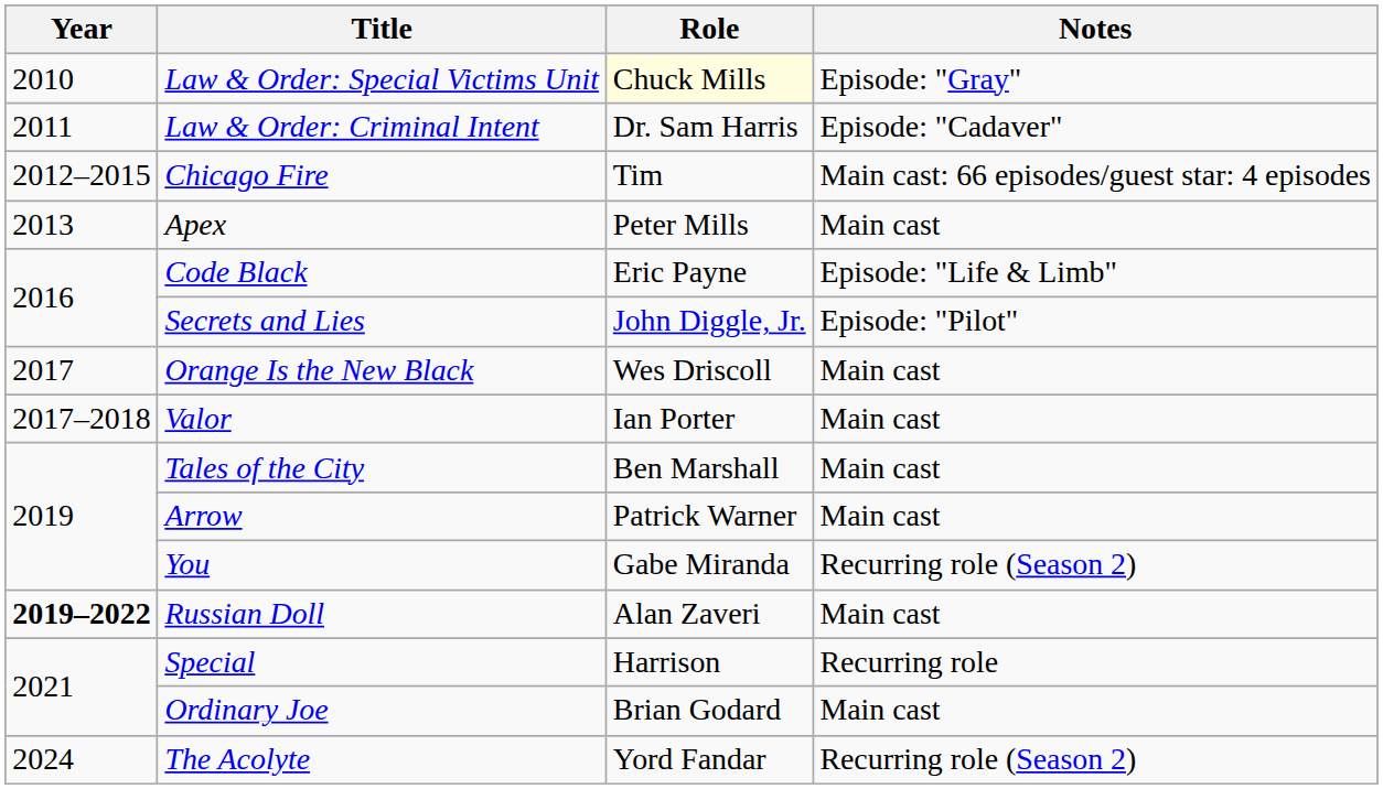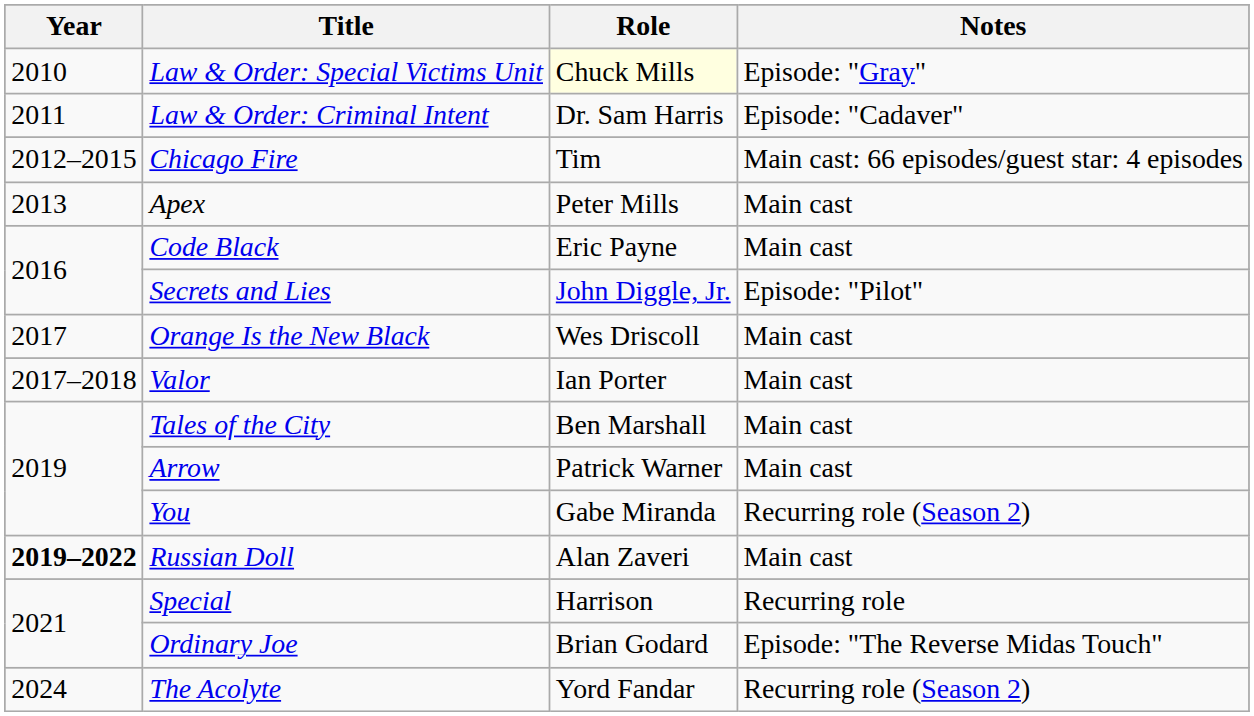 <table class="wikitable sortable">
 <tr>
 <th>Year</th>
 <th>Title</th>
 <th>Role</th>
 <th class="unsortable">Notes</th>
 </tr>
 <tr>
 <td>2010</td>
 <td><em><a href='#'>Law & Order: Special Victims Unit</a></em></td>
 <td style="background: lightyellow;">Chuck Mills</td>
 <td>Episode: "<a href='#'>Gray</a>"</td>
 </tr>
 <tr>
 <td>2011</td>
 <td><em><a href='#'>Law & Order: Criminal Intent</a></em></td>
 <td>Dr. Sam Harris</td>
 <td>Episode: "Cadaver"</td>
 </tr>
 <tr>
 <td>2012–2015</td>
 <td><em><a href='#'>Chicago Fire</a></em></td>
 <td>Tim</td>
 <td>Main cast: 66 episodes/guest star: 4 episodes</td>
 </tr>
 <tr>
 <td>2013</td>
 <td><em>Apex</em></td>
 <td>Peter Mills</td>
 <td>Main cast</td>
 </tr>
 <tr>
 <td rowspan=2>2016</td>
 <td><em><a href='#'>Code Black</a></em></td>
 <td>Eric Payne</td>
-<td>Episode: "Life & Limb"</td>
+<td>Main cast</td>
 </tr>
 <tr>
 <td><em><a href='#'>Secrets and Lies</a></em></td>
 <td><a href='#'>John Diggle, Jr.</a></td>
 <td>Episode: "Pilot"</td>
 </tr>
 <tr>
 <td>2017</td>
 <td><em><a href='#'>Orange Is the New Black</a></em></td>
 <td>Wes Driscoll</td>
 <td>Main cast</td>
 </tr>
 <tr>
 <td>2017–2018</td>
 <td><em><a href='#'>Valor</a></em></td>
 <td>Ian Porter</td>
 <td>Main cast</td>
 </tr>
 <tr>
 <td rowspan="3">2019</td>
 <td><em><a href='#'>Tales of the City</a></em></td>
 <td>Ben Marshall</td>
 <td>Main cast</td>
 </tr>
 <tr>
 <td><em><a href='#'>Arrow</a></em></td>
 <td>Patrick Warner</td>
 <td>Main cast</td>
 </tr>
 <tr>
 <td><em><a href='#'>You</a></em></td>
 <td>Gabe Miranda</td>
 <td>Recurring role (<a href='#'>Season 2</a>)</td>
 </tr>
 <tr>
 <td><strong>2019–2022</strong></td>
 <td><em><a href='#'>Russian Doll</a></em></td>
 <td>Alan Zaveri</td>
 <td>Main cast</td>
 </tr>
 <tr>
 <td rowspan=2>2021</td>
 <td><em><a href='#'>Special</a></em></td>
 <td>Harrison</td>
 <td>Recurring role</td>
 </tr>
 <tr>
 <td><em><a href='#'>Ordinary Joe</a></em></td>
 <td>Brian Godard</td>
-<td>Main cast</td>
+<td>Episode: "The Reverse Midas Touch"</td>
 </tr>
 <tr>
 <td>2024</td>
 <td><em><a href='#'>The Acolyte</a></em></td>
 <td>Yord Fandar</td>
 <td>Recurring role (<a href='#'>Season 2</a>)</td>
 </tr>
 </table>
